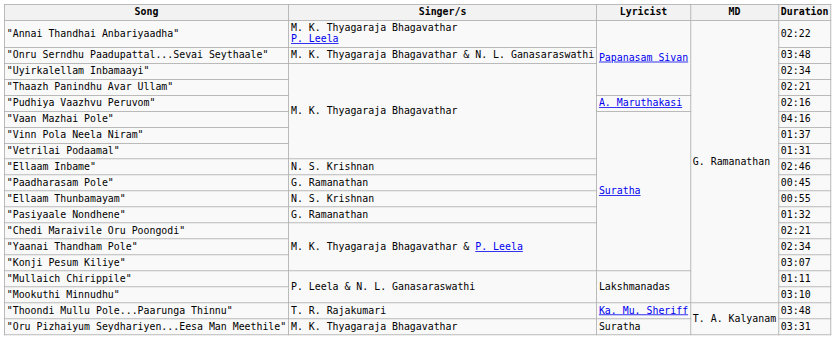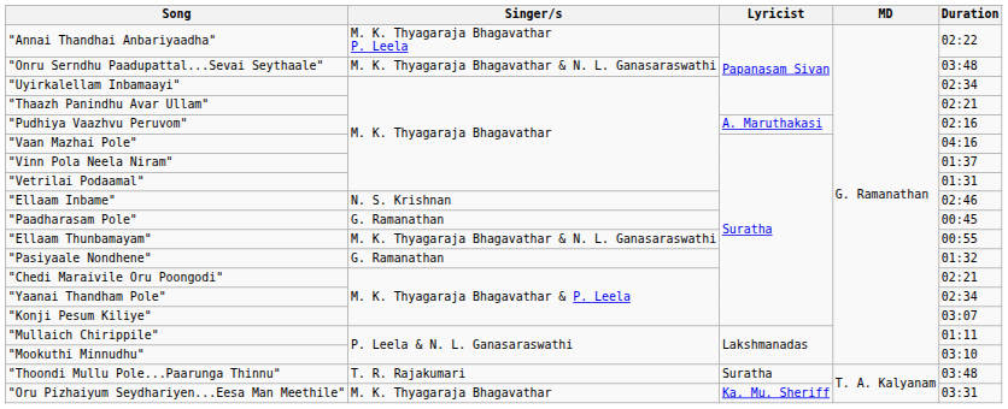 <table class="wikitable" style="font-size:95%;">
 <tr>
 <th>Song</th>
 <th>Singer/s</th>
 <th>Lyricist</th>
 <th>MD</th>
 <th>Duration</th>
 </tr>
 <tr>
 <td>"Annai Thandhai Anbariyaadha"</td>
 <td>M. K. Thyagaraja Bhagavathar<br><a href='#'>P. Leela</a></td>
 <td rowspan=4><a href='#'>Papanasam Sivan</a></td>
 <td rowspan="17">G. Ramanathan</td>
 <td>02:22</td>
 </tr>
 <tr>
 <td>"Onru Serndhu Paadupattal...Sevai Seythaale"</td>
 <td>M. K. Thyagaraja Bhagavathar & N. L. Ganasaraswathi</td>
 <td>03:48</td>
 </tr>
 <tr>
 <td>"Uyirkalellam Inbamaayi"</td>
 <td rowspan=6>M. K. Thyagaraja Bhagavathar</td>
 <td>02:34</td>
 </tr>
 <tr>
 <td>"Thaazh Panindhu Avar Ullam"</td>
 <td>02:21</td>
 </tr>
 <tr>
 <td>"Pudhiya Vaazhvu Peruvom"</td>
 <td><a href='#'>A. Maruthakasi</a></td>
 <td>02:16</td>
 </tr>
 <tr>
 <td>"Vaan Mazhai Pole"</td>
 <td rowspan=10><a href='#'>Suratha</a></td>
 <td>04:16</td>
 </tr>
 <tr>
 <td>"Vinn Pola Neela Niram"</td>
 <td>01:37</td>
 </tr>
 <tr>
 <td>"Vetrilai Podaamal"</td>
 <td>01:31</td>
 </tr>
 <tr>
 <td>"Ellaam Inbame"</td>
 <td>N. S. Krishnan</td>
 <td>02:46</td>
 </tr>
 <tr>
 <td>"Paadharasam Pole"</td>
 <td>G. Ramanathan</td>
 <td>00:45</td>
 </tr>
 <tr>
 <td>"Ellaam Thunbamayam"</td>
-<td>N. S. Krishnan</td>
+<td>M. K. Thyagaraja Bhagavathar & N. L. Ganasaraswathi</td>
 <td>00:55</td>
 </tr>
 <tr>
 <td>"Pasiyaale Nondhene"</td>
 <td>G. Ramanathan</td>
 <td>01:32</td>
 </tr>
 <tr>
 <td>"Chedi Maraivile Oru Poongodi"</td>
 <td rowspan=3>M. K. Thyagaraja Bhagavathar & <a href='#'>P. Leela</a></td>
 <td>02:21</td>
 </tr>
 <tr>
 <td>"Yaanai Thandham Pole"</td>
 <td>02:34</td>
 </tr>
 <tr>
 <td>"Konji Pesum Kiliye"</td>
 <td>03:07</td>
 </tr>
 <tr>
 <td>"Mullaich Chirippile"</td>
 <td rowspan=2>P. Leela & N. L. Ganasaraswathi</td>
 <td rowspan=2>Lakshmanadas</td>
 <td>01:11</td>
 </tr>
 <tr>
 <td>"Mookuthi Minnudhu"</td>
 <td>03:10</td>
 </tr>
 <tr>
 <td>"Thoondi Mullu Pole...Paarunga Thinnu"</td>
 <td>T. R. Rajakumari</td>
-<td><a href='#'>Ka. Mu. Sheriff</a></td>
+<td>Suratha</td>
 <td rowspan=2>T. A. Kalyanam</td>
 <td>03:48</td>
 </tr>
 <tr>
 <td>"Oru Pizhaiyum Seydhariyen...Eesa Man Meethile"</td>
 <td>M. K. Thyagaraja Bhagavathar</td>
-<td>Suratha</td>
+<td><a href='#'>Ka. Mu. Sheriff</a></td>
 <td>03:31</td>
 </tr>
 </table>
